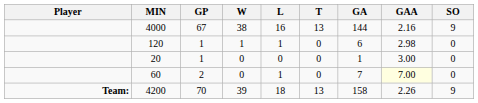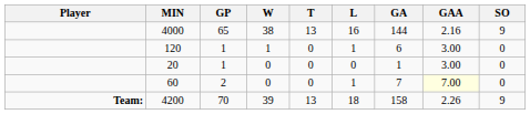 <table class="wikitable sortable" width="60%">
 <tr>
 <th bgcolor="#DDDDFF" width="10%">Player</th>
 <th width="3%" bgcolor="#DDDDFF" title="Minutes played">MIN</th>
 <th width="3%" bgcolor="#DDDDFF" title="Games played in">GP</th>
 <th width="3%" bgcolor="#DDDDFF" title="Games played in">W</th>
+<th width="3%" bgcolor="#DDDDFF" title="Ties">T</th>
 <th width="3%" bgcolor="#DDDDFF"title="Games played in">L</th>
-<th width="3%" bgcolor="#DDDDFF" title="Ties">T</th>
 <th width="3%" bgcolor="#DDDDFF" title="Goals against">GA</th>
 <th width="3%" bgcolor="#DDDDFF" title="Goals against average">GAA</th>
 <th width="3%" bgcolor="#DDDDFF"title="Shut-outs">SO</th>
 </tr>
 <tr align="center">
 <td align="right"></td>
 <td>4000</td>
-<td>67</td>
+<td>65</td>
 <td>38</td>
+<td>13</td>
 <td>16</td>
-<td>13</td>
 <td>144</td>
 <td>2.16</td>
 <td>9</td>
 </tr>
 <tr align="center">
 <td align="right"></td>
 <td>120</td>
 <td>1</td>
 <td>1</td>
+<td>0</td>
 <td>1</td>
-<td>0</td>
 <td>6</td>
-<td>2.98</td>
+<td>3.00</td>
 <td>0</td>
 </tr>
 <tr align="center">
 <td align="right"></td>
 <td>20</td>
 <td>1</td>
 <td>0</td>
 <td>0</td>
 <td>0</td>
 <td>1</td>
 <td>3.00</td>
 <td>0</td>
 </tr>
 <tr align="center">
 <td align="right"></td>
 <td>60</td>
 <td>2</td>
 <td>0</td>
+<td>0</td>
 <td>1</td>
-<td>0</td>
 <td>7</td>
 <td style="background: lightyellow;">7.00</td>
 <td>0</td>
 </tr>
 <tr align="center">
 <td align="right"><strong>Team:</strong></td>
 <td>4200</td>
 <td>70</td>
 <td>39</td>
+<td>13</td>
 <td>18</td>
-<td>13</td>
 <td>158</td>
 <td>2.26</td>
 <td>9</td>
 </tr>
 </table>
